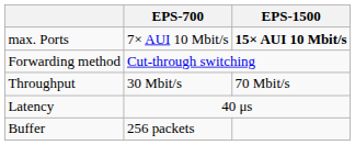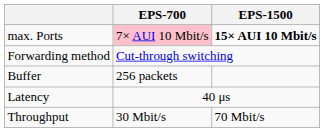 <table class="wikitable">
 <tr>
 <th></th>
 <th>EPS-700</th>
 <th>EPS-1500</th>
 </tr>
 <tr>
 <td>max. Ports</td>
-<td>7× <a href='#'>AUI</a> 10 Mbit/s</td>
+<td style="background: pink;">7× <a href='#'>AUI</a> 10 Mbit/s</td>
 <td><strong>15× AUI 10 Mbit/s</strong></td>
 </tr>
 <tr>
 <td>Forwarding method</td>
 <td colspan=2><a href='#'>Cut-through switching</a></td>
 </tr>
 <tr>
-<td>Throughput</td>
-<td>30 Mbit/s</td>
-<td>70 Mbit/s</td>
+<td>Buffer</td>
+<td>256 packets</td>
+<td></td>
 </tr>
 <tr>
 <td>Latency</td>
 <td colspan=2 align="center">40 μs</td>
 </tr>
 <tr>
-<td>Buffer</td>
-<td>256 packets</td>
-<td></td>
+<td>Throughput</td>
+<td>30 Mbit/s</td>
+<td>70 Mbit/s</td>
 </tr>
 </table>
